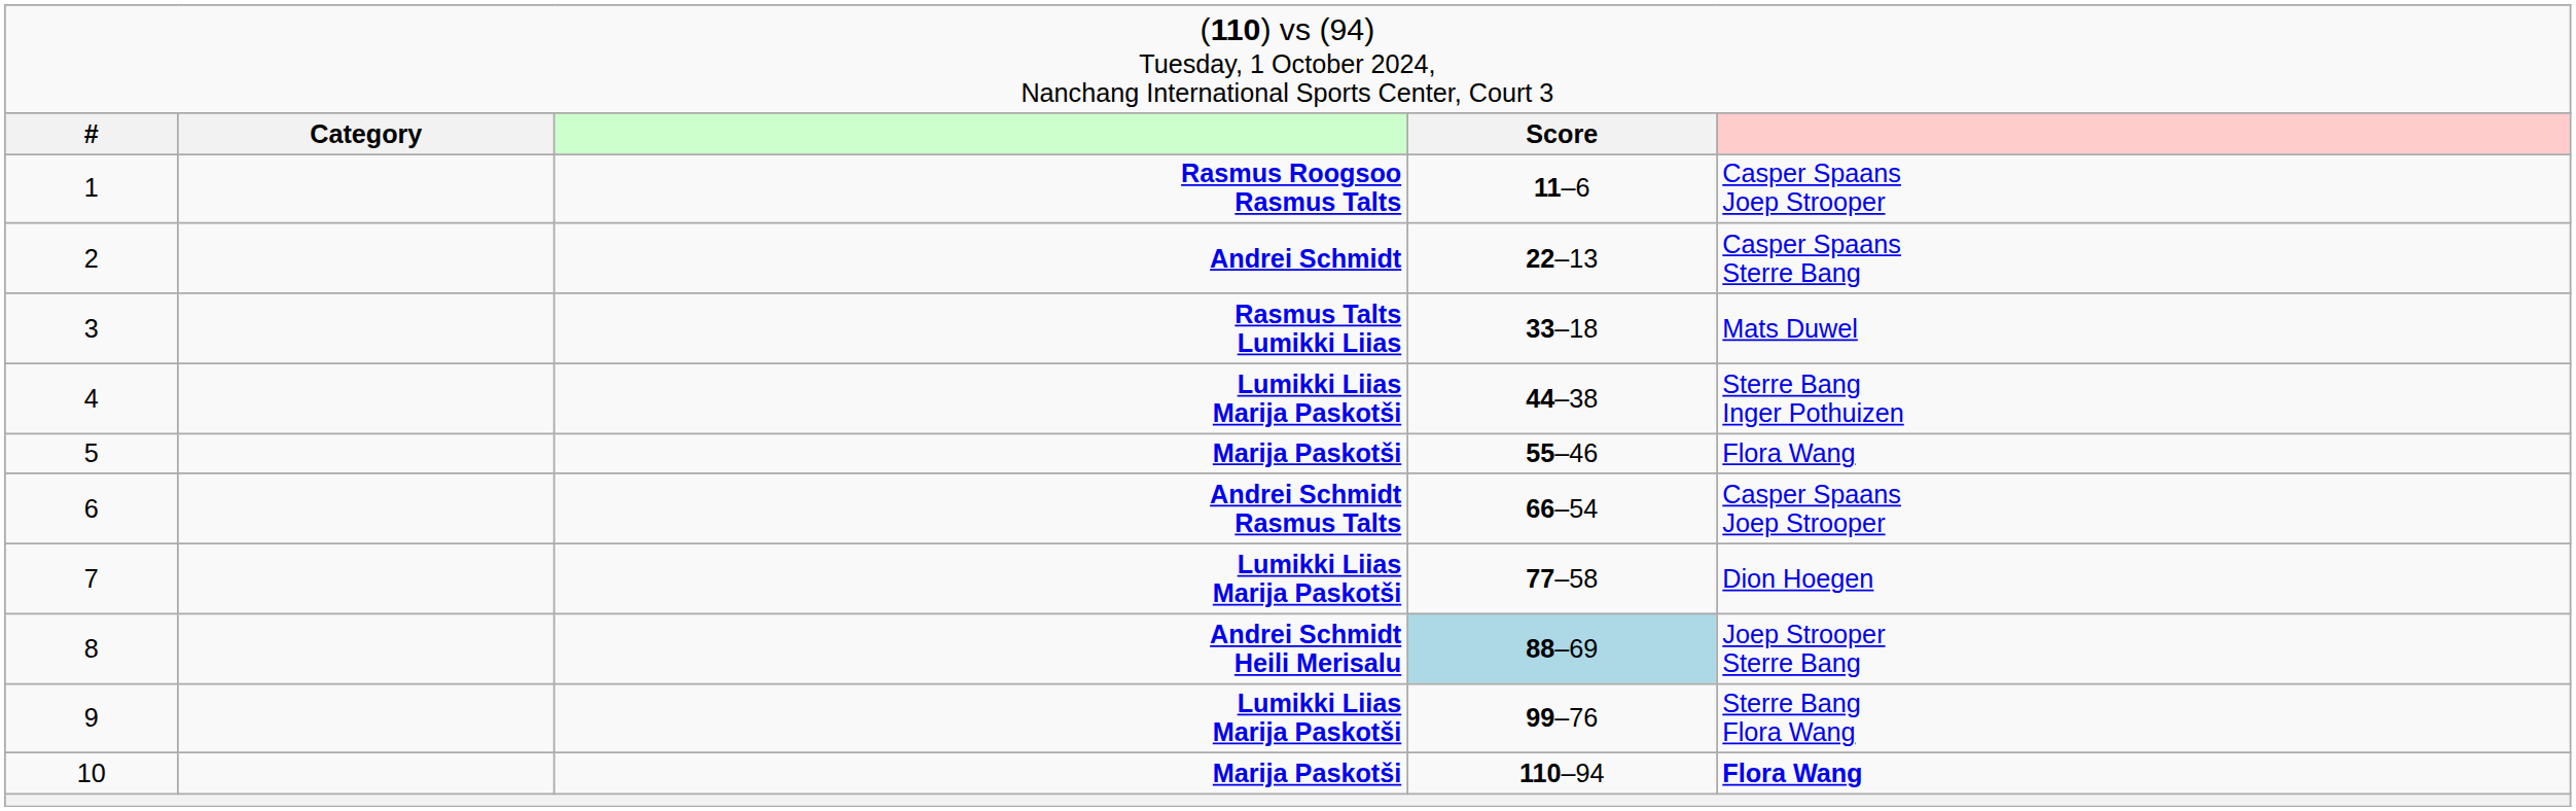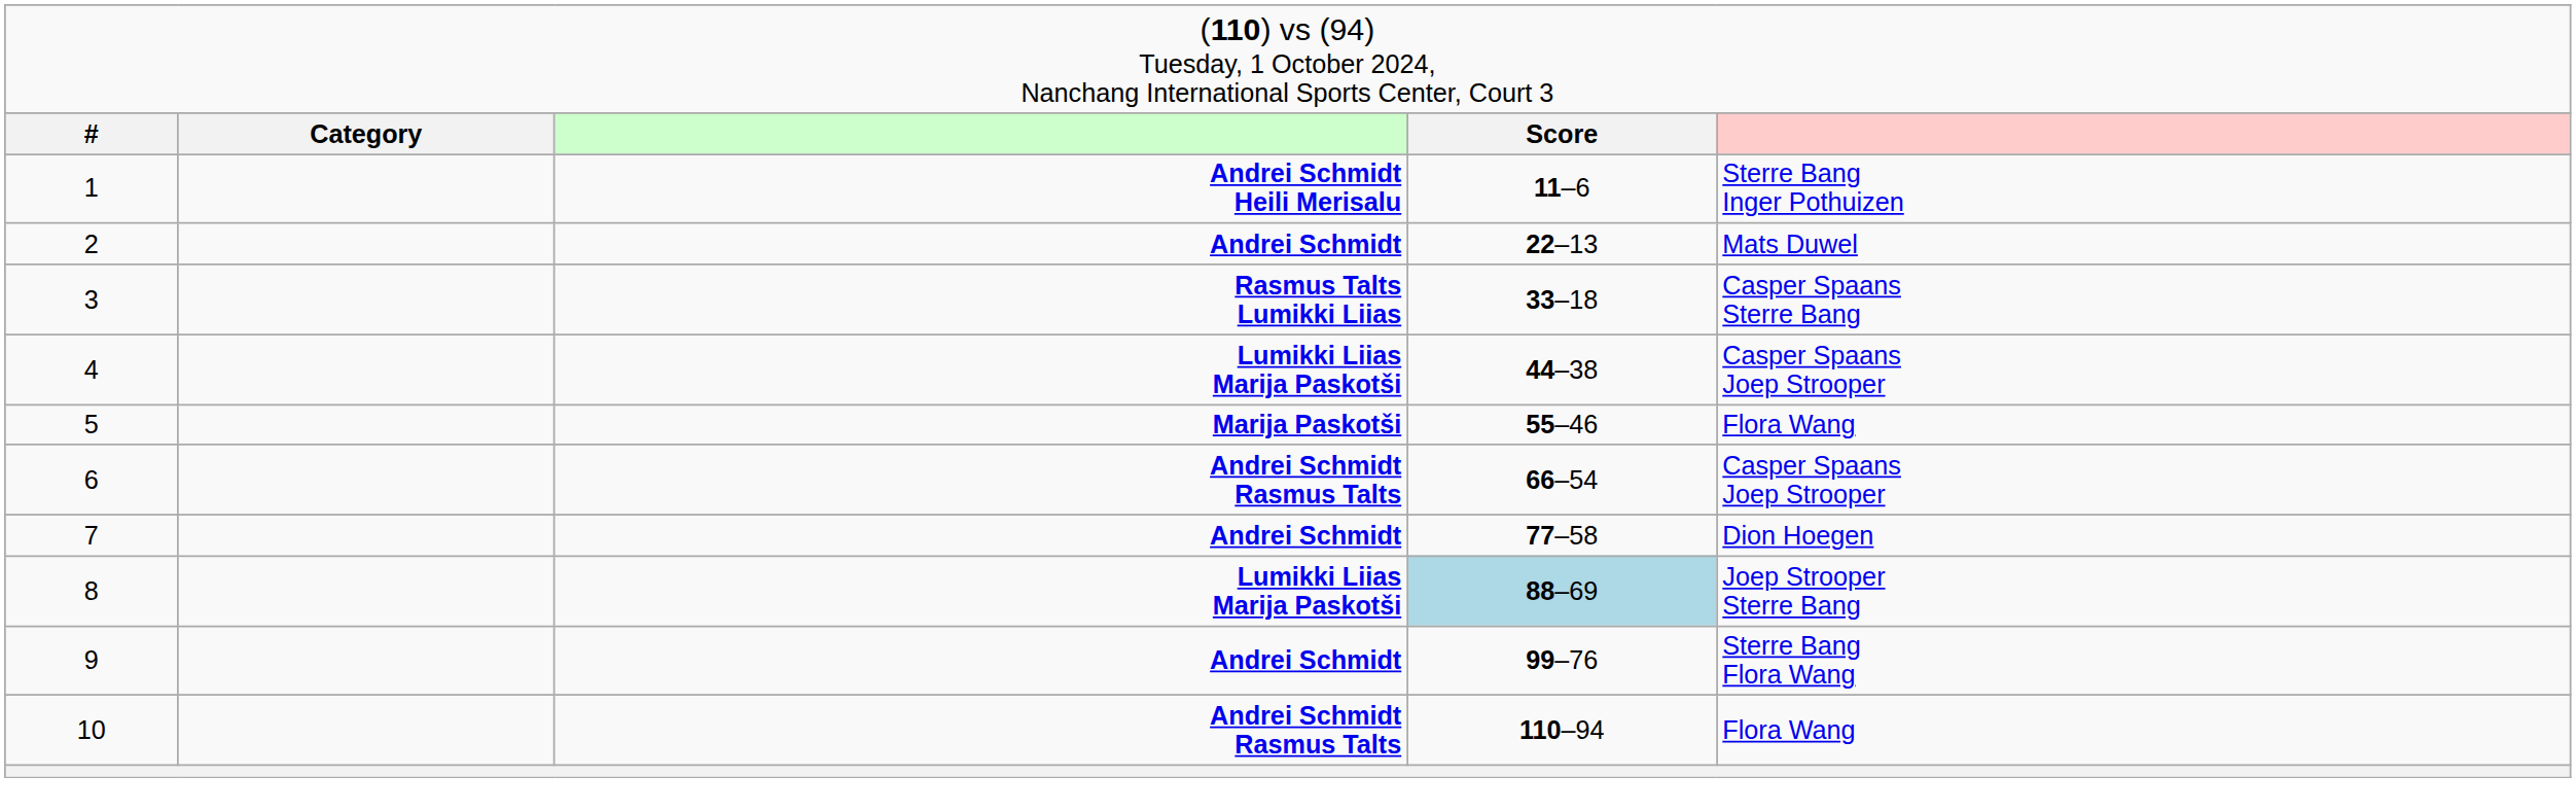 <table class="wikitable mw-collapsible mw-collapsed" style="font-size:90%; text-align:center" width="90%">
 <tr>
 <td colspan="5"><big>(<strong>110</strong>) <strong></strong> vs  (94)</big><br>Tuesday, 1 October 2024, <br>Nanchang International Sports Center, Court 3</td>
 </tr>
 <tr>
 <th width="25">#</th>
 <th width="50">Category</th>
 <th style="background-color:#CCFFCC" width="150"></th>
 <th width="50">Score<br></th>
 <th style="background-color:#FFCCCC" width="150"></th>
 </tr>
 <tr>
 <td>1</td>
 <td></td>
-<td align="right"><strong><a href='#'>Rasmus Roogsoo</a> <br><a href='#'>Rasmus Talts</a> </strong></td>
+<td align="right"><strong><a href='#'>Andrei Schmidt</a> <br><a href='#'>Heili Merisalu</a> </strong></td>
 <td><strong>11</strong>–6<br></td>
-<td align="left"> <a href='#'>Casper Spaans</a><br> <a href='#'>Joep Strooper</a></td>
+<td align="left"> <a href='#'>Sterre Bang</a><br> <a href='#'>Inger Pothuizen</a></td>
 </tr>
 <tr>
 <td>2</td>
 <td></td>
 <td align="right"><strong><a href='#'>Andrei Schmidt</a> </strong></td>
 <td><strong>22</strong>–13<br></td>
-<td align="left"> <a href='#'>Casper Spaans</a><br> <a href='#'>Sterre Bang</a></td>
+<td align="left"> <a href='#'>Mats Duwel</a></td>
 </tr>
 <tr>
 <td>3</td>
 <td></td>
 <td align="right"><strong><a href='#'>Rasmus Talts</a> <br><a href='#'>Lumikki Liias</a> </strong></td>
 <td><strong>33</strong>–18<br></td>
-<td align="left"> <a href='#'>Mats Duwel</a></td>
+<td align="left"> <a href='#'>Casper Spaans</a><br> <a href='#'>Sterre Bang</a></td>
 </tr>
 <tr>
 <td>4</td>
 <td></td>
 <td align="right"><strong><a href='#'>Lumikki Liias</a> <br><a href='#'>Marija Paskotši</a> </strong></td>
 <td><strong>44</strong>–38<br></td>
-<td align="left"> <a href='#'>Sterre Bang</a><br> <a href='#'>Inger Pothuizen</a></td>
+<td align="left"> <a href='#'>Casper Spaans</a><br> <a href='#'>Joep Strooper</a></td>
 </tr>
 <tr>
 <td>5</td>
 <td></td>
 <td align="right"><strong><a href='#'>Marija Paskotši</a> </strong></td>
 <td><strong>55</strong>–46<br></td>
 <td align="left"> <a href='#'>Flora Wang</a></td>
 </tr>
 <tr>
 <td>6</td>
 <td></td>
 <td align="right"><strong><a href='#'>Andrei Schmidt</a> <br><a href='#'>Rasmus Talts</a> </strong></td>
 <td><strong>66</strong>–54<br></td>
 <td align="left"> <a href='#'>Casper Spaans</a><br> <a href='#'>Joep Strooper</a></td>
 </tr>
 <tr>
 <td>7</td>
 <td></td>
-<td align="right"><strong><a href='#'>Lumikki Liias</a> <br><a href='#'>Marija Paskotši</a> </strong></td>
+<td align="right"><strong><a href='#'>Andrei Schmidt</a> </strong></td>
 <td><strong>77</strong>–58<br></td>
 <td align="left"> <a href='#'>Dion Hoegen</a></td>
 </tr>
 <tr>
 <td>8</td>
 <td></td>
-<td align="right"><strong><a href='#'>Andrei Schmidt</a> <br><a href='#'>Heili Merisalu</a> </strong></td>
+<td align="right"><strong><a href='#'>Lumikki Liias</a> <br><a href='#'>Marija Paskotši</a> </strong></td>
 <td style="background: lightblue;"><strong>88</strong>–69<br></td>
 <td align="left"> <a href='#'>Joep Strooper</a><br> <a href='#'>Sterre Bang</a></td>
 </tr>
 <tr>
 <td>9</td>
 <td></td>
-<td align="right"><strong><a href='#'>Lumikki Liias</a> <br><a href='#'>Marija Paskotši</a> </strong></td>
+<td align="right"><strong><a href='#'>Andrei Schmidt</a> </strong></td>
 <td><strong>99</strong>–76<br></td>
 <td align="left"> <a href='#'>Sterre Bang</a><br> <a href='#'>Flora Wang</a></td>
 </tr>
 <tr>
 <td>10</td>
 <td></td>
-<td align="right"><strong><a href='#'>Marija Paskotši</a> </strong></td>
+<td align="right"><strong><a href='#'>Andrei Schmidt</a> <br><a href='#'>Rasmus Talts</a> </strong></td>
 <td><strong>110</strong>–94<br></td>
-<td align="left"><strong> <a href='#'>Flora Wang</a></strong></td>
+<td align="left"> <a href='#'>Flora Wang</a></td>
 </tr>
 <tr>
 <th colspan="5"></th>
 </tr>
 </table>
